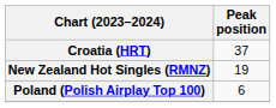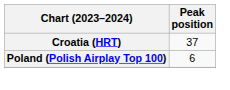 <table class="wikitable sortable plainrowheaders" style="text-align:center">
 <tr>
 <th scope="col">Chart (2023–2024)</th>
 <th scope="col">Peak<br>position</th>
 </tr>
 <tr>
 <th scope="row">Croatia (<a href='#'>HRT</a>)</th>
 <td>37</td>
-</tr>
-<tr>
-<th scope="row">New Zealand Hot Singles (<a href='#'>RMNZ</a>)</th>
-<td>19</td>
 </tr>
 <tr>
 <th scope="row">Poland (<a href='#'>Polish Airplay Top 100</a>)</th>
 <td>6</td>
 </tr>
 <tr>
 </tr>
 <tr>
 </tr>
 <tr>
 </tr>
 </table>
